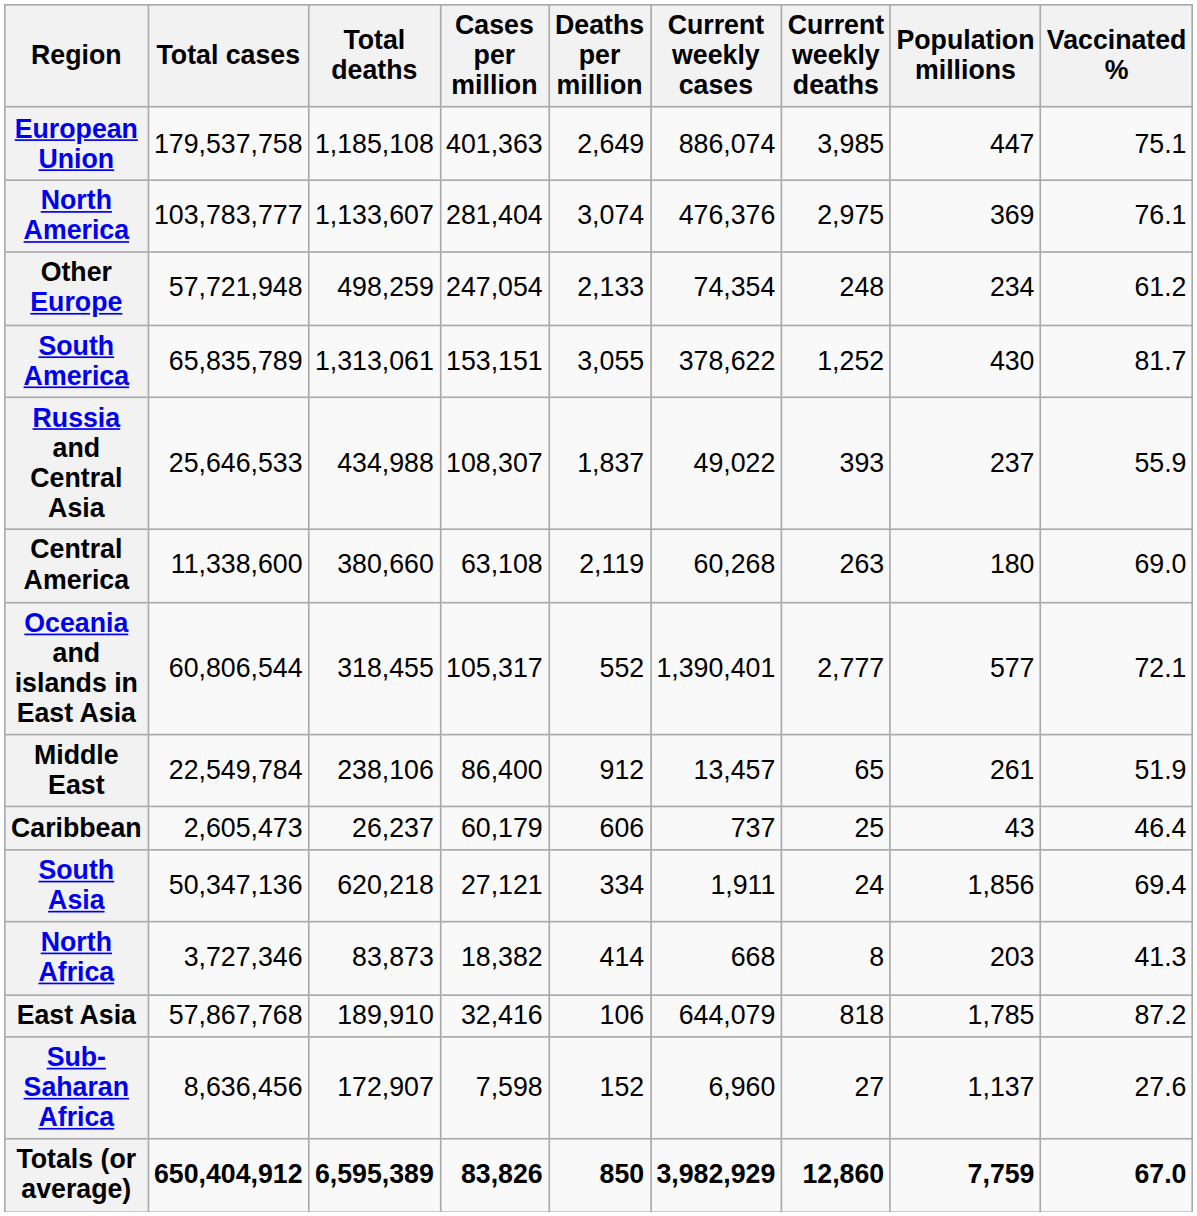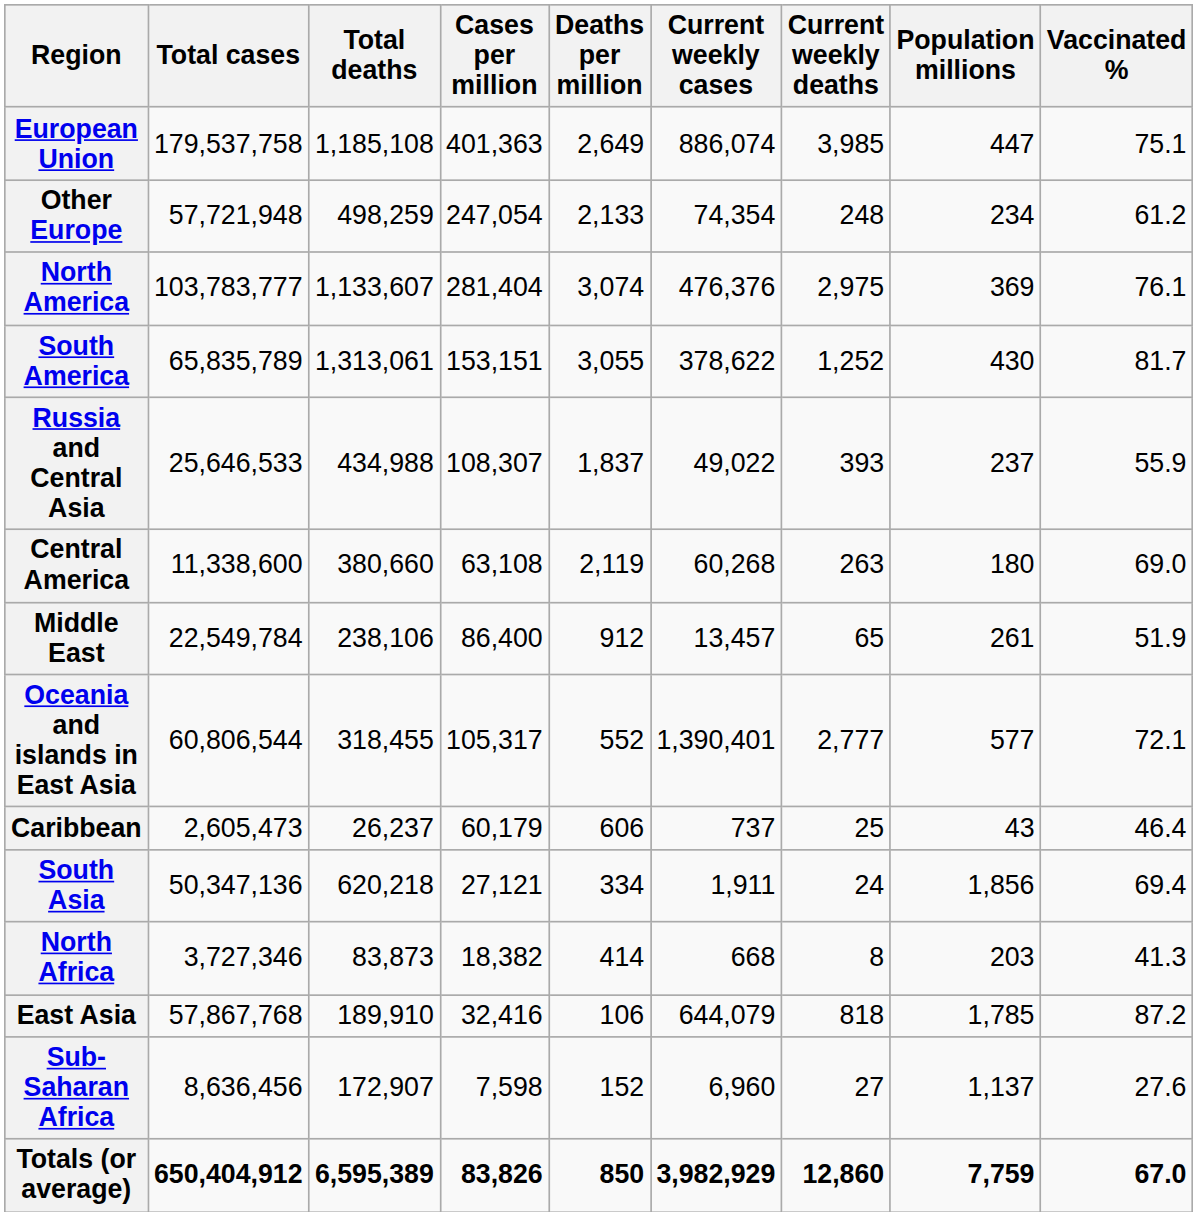 <table class="wikitable sortable mw-datatable sort-under plainrowheaders sticky-table-row1 sticky-table-col1" style="text-align:right;">
 <tr>
 <th scope="col">Region</th>
 <th scope="col">Total cases</th>
 <th scope="col">Total deaths</th>
 <th scope="col">Cases per million</th>
 <th scope="col">Deaths per million</th>
 <th scope="col">Current weekly cases</th>
 <th scope="col">Current weekly deaths</th>
 <th scope="col">Population millions</th>
 <th scope="col">Vaccinated %</th>
 </tr>
 <tr>
 <th scope="row"><a href='#'>European Union</a></th>
 <td>179,537,758</td>
 <td>1,185,108</td>
 <td>401,363</td>
 <td>2,649</td>
 <td>886,074</td>
 <td>3,985</td>
 <td>447</td>
 <td>75.1</td>
 </tr>
 <tr>
+<th scope="row">Other <a href='#'>Europe</a></th>
+<td>57,721,948</td>
+<td>498,259</td>
+<td>247,054</td>
+<td>2,133</td>
+<td>74,354</td>
+<td>248</td>
+<td>234</td>
+<td>61.2</td>
+</tr>
+<tr>
 <th scope="row"><a href='#'>North America</a></th>
 <td>103,783,777</td>
 <td>1,133,607</td>
 <td>281,404</td>
 <td>3,074</td>
 <td>476,376</td>
 <td>2,975</td>
 <td>369</td>
 <td>76.1</td>
-</tr>
-<tr>
-<th scope="row">Other <a href='#'>Europe</a></th>
-<td>57,721,948</td>
-<td>498,259</td>
-<td>247,054</td>
-<td>2,133</td>
-<td>74,354</td>
-<td>248</td>
-<td>234</td>
-<td>61.2</td>
 </tr>
 <tr>
 <th scope="row"><a href='#'>South America</a></th>
 <td>65,835,789</td>
 <td>1,313,061</td>
 <td>153,151</td>
 <td>3,055</td>
 <td>378,622</td>
 <td>1,252</td>
 <td>430</td>
 <td>81.7</td>
 </tr>
 <tr>
 <th scope="row"><a href='#'>Russia</a> and Central Asia</th>
 <td>25,646,533</td>
 <td>434,988</td>
 <td>108,307</td>
 <td>1,837</td>
 <td>49,022</td>
 <td>393</td>
 <td>237</td>
 <td>55.9</td>
 </tr>
 <tr>
 <th scope="row">Central America</th>
 <td>11,338,600</td>
 <td>380,660</td>
 <td>63,108</td>
 <td>2,119</td>
 <td>60,268</td>
 <td>263</td>
 <td>180</td>
 <td>69.0</td>
 </tr>
 <tr>
+<th scope="row">Middle East</th>
+<td>22,549,784</td>
+<td>238,106</td>
+<td>86,400</td>
+<td>912</td>
+<td>13,457</td>
+<td>65</td>
+<td>261</td>
+<td>51.9</td>
+</tr>
+<tr>
 <th scope="row"><a href='#'>Oceania</a> and islands in East Asia</th>
 <td>60,806,544</td>
 <td>318,455</td>
 <td>105,317</td>
 <td>552</td>
 <td>1,390,401</td>
 <td>2,777</td>
 <td>577</td>
 <td>72.1</td>
-</tr>
-<tr>
-<th scope="row">Middle East</th>
-<td>22,549,784</td>
-<td>238,106</td>
-<td>86,400</td>
-<td>912</td>
-<td>13,457</td>
-<td>65</td>
-<td>261</td>
-<td>51.9</td>
 </tr>
 <tr>
 <th scope="row">Caribbean</th>
 <td>2,605,473</td>
 <td>26,237</td>
 <td>60,179</td>
 <td>606</td>
 <td>737</td>
 <td>25</td>
 <td>43</td>
 <td>46.4</td>
 </tr>
 <tr>
 <th scope="row"><a href='#'>South Asia</a></th>
 <td>50,347,136</td>
 <td>620,218</td>
 <td>27,121</td>
 <td>334</td>
 <td>1,911</td>
 <td>24</td>
 <td>1,856</td>
 <td>69.4</td>
 </tr>
 <tr>
 <th scope="row"><a href='#'>North Africa</a></th>
 <td>3,727,346</td>
 <td>83,873</td>
 <td>18,382</td>
 <td>414</td>
 <td>668</td>
 <td>8</td>
 <td>203</td>
 <td>41.3</td>
 </tr>
 <tr>
 <th scope="row">East Asia</th>
 <td>57,867,768</td>
 <td>189,910</td>
 <td>32,416</td>
 <td>106</td>
 <td>644,079</td>
 <td>818</td>
 <td>1,785</td>
 <td>87.2</td>
 </tr>
 <tr>
 <th scope="row"><a href='#'>Sub-Saharan Africa</a></th>
 <td>8,636,456</td>
 <td>172,907</td>
 <td>7,598</td>
 <td>152</td>
 <td>6,960</td>
 <td>27</td>
 <td>1,137</td>
 <td>27.6</td>
 </tr>
 <tr class="sortbottom" style="font-weight:bold;">
 <th scope="row"><strong>Totals (or average)</strong></th>
 <td>650,404,912</td>
 <td>6,595,389</td>
 <td>83,826</td>
 <td>850</td>
 <td>3,982,929</td>
 <td>12,860</td>
 <td>7,759</td>
 <td>67.0</td>
 </tr>
 </table>
